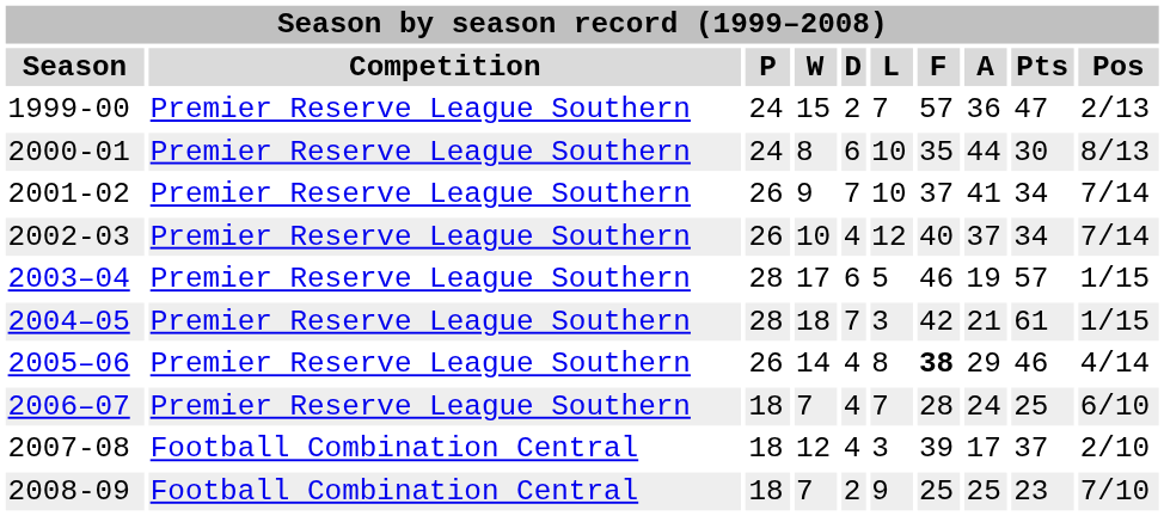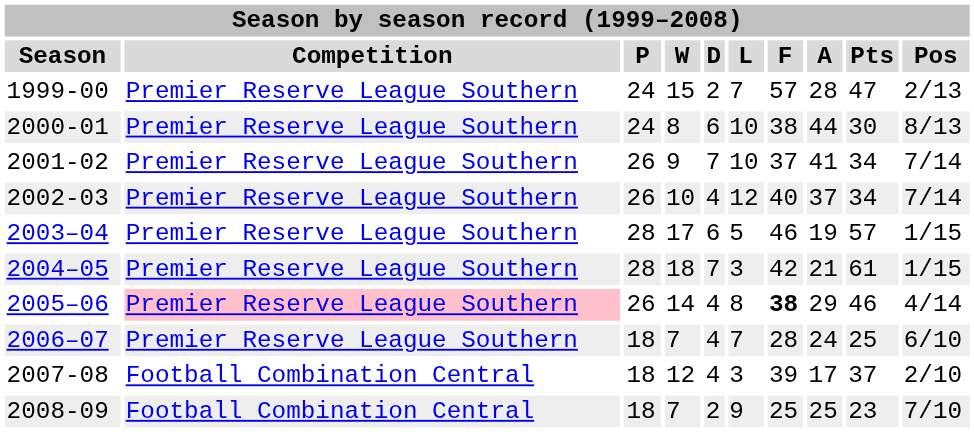 <table class="toccolours" style="width: 40em">
 <tr>
 <th bgcolor=silver ! colspan=10>Season by season record (1999–2008)</th>
 </tr>
 <tr bgcolor=#dadada>
 <th>Season</th>
 <th>Competition</th>
 <th>P</th>
 <th>W</th>
 <th>D</th>
 <th>L</th>
 <th>F</th>
 <th>A</th>
 <th>Pts</th>
 <th>Pos</th>
 </tr>
 <tr>
 <td>1999-00</td>
 <td><a href='#'>Premier Reserve League Southern</a></td>
 <td>24</td>
 <td>15</td>
 <td>2</td>
 <td>7</td>
 <td>57</td>
-<td>36</td>
+<td>28</td>
 <td>47</td>
 <td>2/13</td>
 </tr>
 <tr bgcolor=#eeeeee>
 <td>2000-01</td>
 <td><a href='#'>Premier Reserve League Southern</a></td>
 <td>24</td>
 <td>8</td>
 <td>6</td>
 <td>10</td>
-<td>35</td>
+<td>38</td>
 <td>44</td>
 <td>30</td>
 <td>8/13</td>
 </tr>
 <tr>
 <td>2001-02</td>
 <td><a href='#'>Premier Reserve League Southern</a></td>
 <td>26</td>
 <td>9</td>
 <td>7</td>
 <td>10</td>
 <td>37</td>
 <td>41</td>
 <td>34</td>
 <td>7/14</td>
 </tr>
 <tr bgcolor=#eeeeee>
 <td>2002-03</td>
 <td><a href='#'>Premier Reserve League Southern</a></td>
 <td>26</td>
 <td>10</td>
 <td>4</td>
 <td>12</td>
 <td>40</td>
 <td>37</td>
 <td>34</td>
 <td>7/14</td>
 </tr>
 <tr>
 <td><a href='#'>2003–04</a></td>
 <td><a href='#'>Premier Reserve League Southern</a></td>
 <td>28</td>
 <td>17</td>
 <td>6</td>
 <td>5</td>
 <td>46</td>
 <td>19</td>
 <td>57</td>
 <td>1/15</td>
 </tr>
 <tr bgcolor=#eeeeee>
 <td><a href='#'>2004–05</a></td>
 <td><a href='#'>Premier Reserve League Southern</a></td>
 <td>28</td>
 <td>18</td>
 <td>7</td>
 <td>3</td>
 <td>42</td>
 <td>21</td>
 <td>61</td>
 <td>1/15</td>
 </tr>
 <tr>
 <td><a href='#'>2005–06</a></td>
-<td><a href='#'>Premier Reserve League Southern</a></td>
+<td style="background: pink;"><a href='#'>Premier Reserve League Southern</a></td>
 <td>26</td>
 <td>14</td>
 <td>4</td>
 <td>8</td>
 <td><strong>38</strong></td>
 <td>29</td>
 <td>46</td>
 <td>4/14</td>
 </tr>
 <tr bgcolor=#eeeeee>
 <td><a href='#'>2006–07</a></td>
 <td><a href='#'>Premier Reserve League Southern</a></td>
 <td>18</td>
 <td>7</td>
 <td>4</td>
 <td>7</td>
 <td>28</td>
 <td>24</td>
 <td>25</td>
 <td>6/10</td>
 </tr>
 <tr>
 <td>2007-08</td>
 <td><a href='#'>Football Combination Central</a></td>
 <td>18</td>
 <td>12</td>
 <td>4</td>
 <td>3</td>
 <td>39</td>
 <td>17</td>
 <td>37</td>
 <td>2/10</td>
 </tr>
 <tr bgcolor=#eeeeee>
 <td>2008-09</td>
 <td><a href='#'>Football Combination Central</a></td>
 <td>18</td>
 <td>7</td>
 <td>2</td>
 <td>9</td>
 <td>25</td>
 <td>25</td>
 <td>23</td>
 <td>7/10</td>
 </tr>
 <tr>
 </tr>
 </table>
